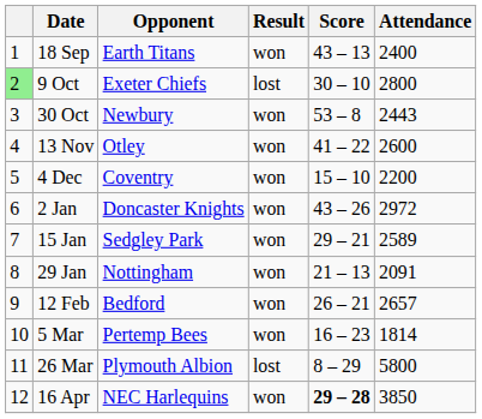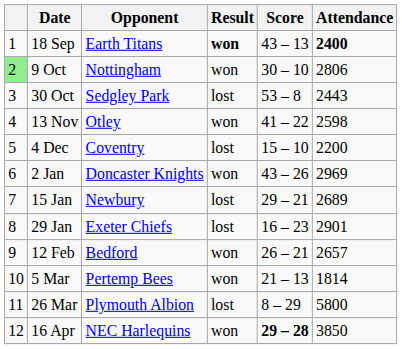 <table class="wikitable" style="font-size: 95%;">
 <tr>
 <th></th>
 <th>Date</th>
 <th>Opponent</th>
 <th>Result</th>
 <th>Score</th>
 <th>Attendance</th>
 </tr>
 <tr>
 <td>1</td>
 <td>18 Sep</td>
 <td><a href='#'>Earth Titans</a></td>
-<td>won</td>
+<td><strong>won</strong></td>
 <td>43 – 13</td>
-<td>2400</td>
+<td><strong>2400</strong></td>
 </tr>
 <tr>
 <td style="background: lightgreen;">2</td>
 <td>9 Oct</td>
-<td><a href='#'>Exeter Chiefs</a></td>
-<td>lost</td>
+<td><a href='#'>Nottingham</a></td>
+<td>won</td>
 <td>30 – 10</td>
-<td>2800</td>
+<td>2806</td>
 </tr>
 <tr>
 <td>3</td>
 <td>30 Oct</td>
-<td><a href='#'>Newbury</a></td>
-<td>won</td>
+<td><a href='#'>Sedgley Park</a></td>
+<td>lost</td>
 <td>53 – 8</td>
 <td>2443</td>
 </tr>
 <tr>
 <td>4</td>
 <td>13 Nov</td>
 <td><a href='#'>Otley</a></td>
 <td>won</td>
 <td>41 – 22</td>
-<td>2600</td>
+<td>2598</td>
 </tr>
 <tr>
 <td>5</td>
 <td>4 Dec</td>
 <td><a href='#'>Coventry</a></td>
-<td>won</td>
+<td>lost</td>
 <td>15 – 10</td>
 <td>2200</td>
 </tr>
 <tr>
 <td>6</td>
 <td>2 Jan</td>
 <td><a href='#'>Doncaster Knights</a></td>
 <td>won</td>
 <td>43 – 26</td>
-<td>2972</td>
+<td>2969</td>
 </tr>
 <tr>
 <td>7</td>
 <td>15 Jan</td>
-<td><a href='#'>Sedgley Park</a></td>
-<td>won</td>
+<td><a href='#'>Newbury</a></td>
+<td>lost</td>
 <td>29 – 21</td>
-<td>2589</td>
+<td>2689</td>
 </tr>
 <tr>
 <td>8</td>
 <td>29 Jan</td>
-<td><a href='#'>Nottingham</a></td>
-<td>won</td>
-<td>21 – 13</td>
-<td>2091</td>
+<td><a href='#'>Exeter Chiefs</a></td>
+<td>lost</td>
+<td>16 – 23</td>
+<td>2901</td>
 </tr>
 <tr>
 <td>9</td>
 <td>12 Feb</td>
 <td><a href='#'>Bedford</a></td>
 <td>won</td>
 <td>26 – 21</td>
 <td>2657</td>
 </tr>
 <tr>
 <td>10</td>
 <td>5 Mar</td>
 <td><a href='#'>Pertemp Bees</a></td>
 <td>won</td>
-<td>16 – 23</td>
+<td>21 – 13</td>
 <td>1814</td>
 </tr>
 <tr>
 <td>11</td>
 <td>26 Mar</td>
 <td><a href='#'>Plymouth Albion</a></td>
 <td>lost</td>
 <td>8 – 29</td>
 <td>5800</td>
 </tr>
 <tr>
 <td>12</td>
 <td>16 Apr</td>
 <td><a href='#'>NEC Harlequins</a></td>
 <td>won</td>
 <td><strong>29 – 28</strong></td>
 <td>3850</td>
 </tr>
 <tr>
 </tr>
 </table>
